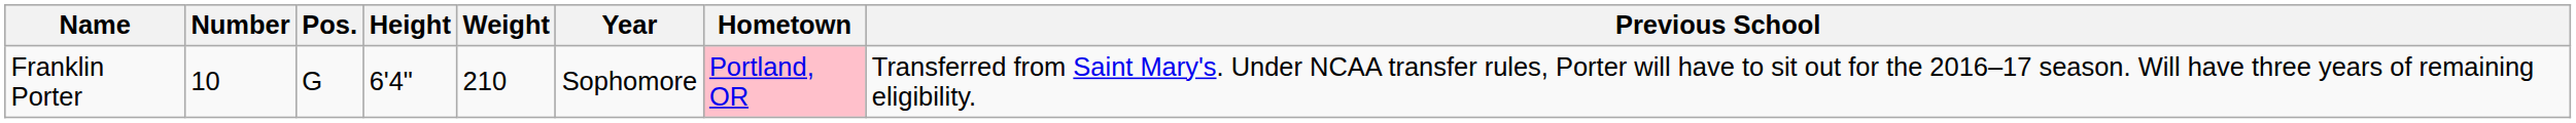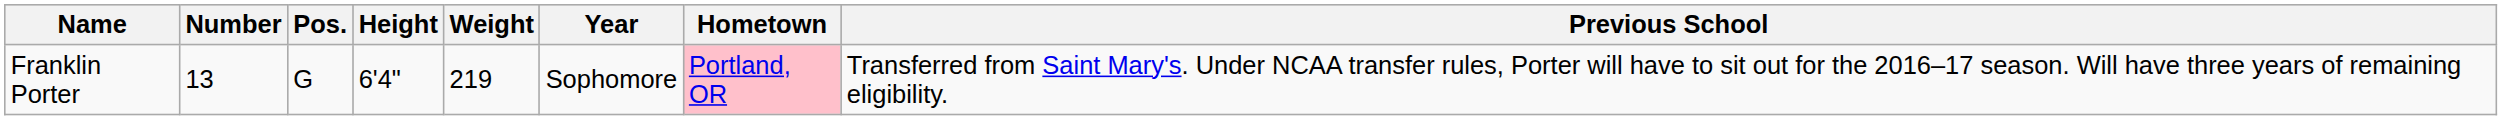 <table class="wikitable sortable" border="1">
 <tr>
 <th>Name</th>
 <th>Number</th>
 <th>Pos.</th>
 <th>Height</th>
 <th>Weight</th>
 <th>Year</th>
 <th>Hometown</th>
 <th class="unsortable">Previous School</th>
 </tr>
 <tr>
 <td>Franklin Porter</td>
-<td>10</td>
+<td>13</td>
 <td>G</td>
 <td>6'4"</td>
-<td>210</td>
+<td>219</td>
 <td>Sophomore</td>
 <td style="background: pink;"><a href='#'>Portland, OR</a></td>
 <td>Transferred from <a href='#'>Saint Mary's</a>. Under NCAA transfer rules, Porter will have to sit out for the 2016–17 season. Will have three years of remaining eligibility.</td>
 </tr>
 </table>
